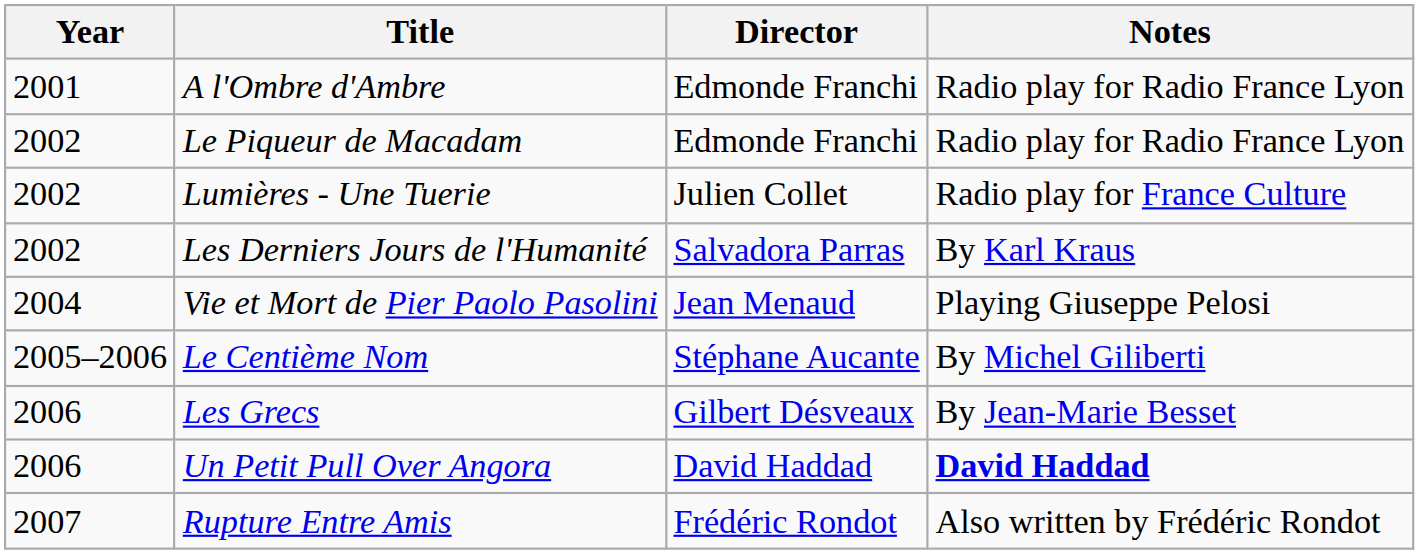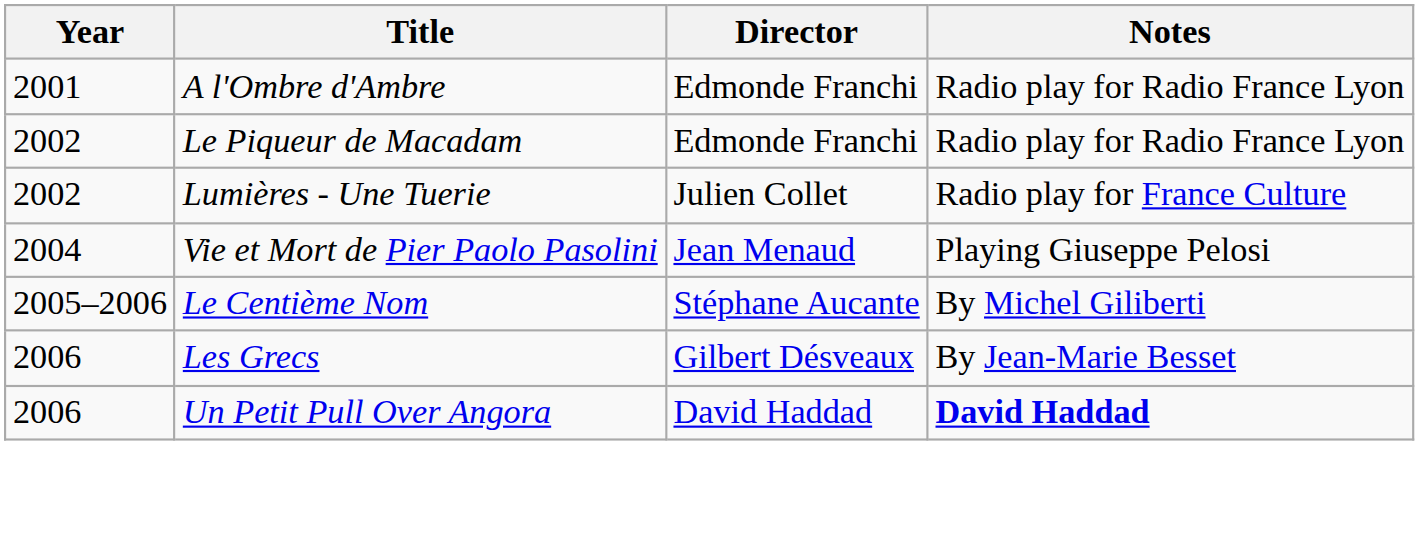 <table class="wikitable sortable">
 <tr align="center">
 <th>Year</th>
 <th>Title</th>
 <th>Director</th>
 <th>Notes</th>
 </tr>
 <tr>
 <td>2001</td>
 <td><em>A l'Ombre d'Ambre</em></td>
 <td>Edmonde Franchi</td>
 <td>Radio play for Radio France Lyon</td>
 </tr>
 <tr>
 <td>2002</td>
 <td><em>Le Piqueur de Macadam</em></td>
 <td>Edmonde Franchi</td>
 <td>Radio play for Radio France Lyon</td>
 </tr>
 <tr>
 <td>2002</td>
 <td><em>Lumières - Une Tuerie</em></td>
 <td>Julien Collet</td>
 <td>Radio play for <a href='#'>France Culture</a></td>
 </tr>
 <tr>
-<td>2002</td>
-<td><em>Les Derniers Jours de l'Humanité</em></td>
-<td><a href='#'>Salvadora Parras</a></td>
-<td>By <a href='#'>Karl Kraus</a></td>
-</tr>
-<tr>
 <td>2004</td>
 <td><em>Vie et Mort de <a href='#'>Pier Paolo Pasolini</a></em></td>
 <td><a href='#'>Jean Menaud</a></td>
 <td>Playing Giuseppe Pelosi</td>
 </tr>
 <tr>
 <td>2005–2006</td>
 <td><em><a href='#'>Le Centième Nom</a></em></td>
 <td><a href='#'>Stéphane Aucante</a></td>
 <td>By <a href='#'>Michel Giliberti</a></td>
 </tr>
 <tr>
 <td>2006</td>
 <td><em><a href='#'>Les Grecs</a></em></td>
 <td><a href='#'>Gilbert Désveaux</a></td>
 <td>By <a href='#'>Jean-Marie Besset</a></td>
 </tr>
 <tr>
 <td>2006</td>
 <td><em><a href='#'>Un Petit Pull Over Angora</a></em></td>
 <td><a href='#'>David Haddad</a></td>
 <td><strong><a href='#'>David Haddad</a></strong></td>
 </tr>
-<tr>
-<td>2007</td>
-<td><em><a href='#'>Rupture Entre Amis</a></em></td>
-<td><a href='#'>Frédéric Rondot</a></td>
-<td>Also written by Frédéric Rondot</td>
-</tr>
 </table>
